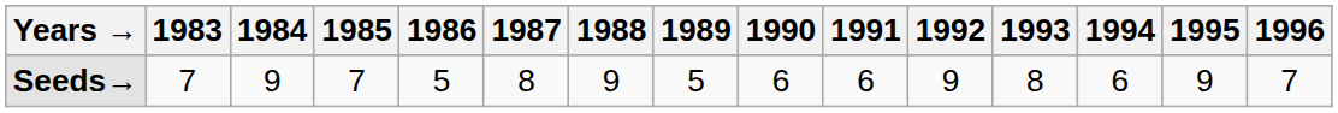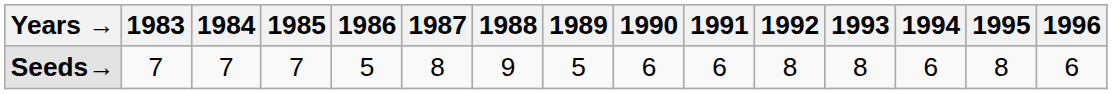 <table class="wikitable">
 <tr>
 <th>Years →</th>
 <th>1983</th>
 <th>1984</th>
 <th>1985</th>
 <th>1986</th>
 <th>1987</th>
 <th>1988</th>
 <th>1989</th>
 <th>1990</th>
 <th>1991</th>
 <th>1992</th>
 <th>1993</th>
 <th>1994</th>
 <th>1995</th>
 <th>1996</th>
 </tr>
 <tr align=center>
 <td style="text-align:left; background:#e3e3e3;"><strong>Seeds→</strong></td>
 <td>7</td>
-<td>9</td>
+<td>7</td>
 <td>7</td>
 <td>5</td>
 <td>8</td>
 <td>9</td>
 <td>5</td>
 <td>6</td>
 <td>6</td>
-<td>9</td>
+<td>8</td>
 <td>8</td>
 <td>6</td>
-<td>9</td>
-<td>7</td>
+<td>8</td>
+<td>6</td>
 </tr>
 </table>
